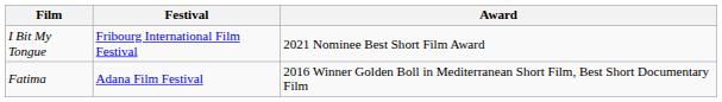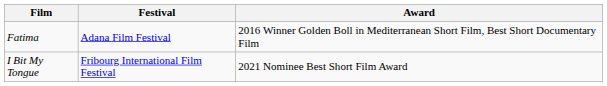 <table class="wikitable">
 <tr>
 <th>Film</th>
 <th>Festival</th>
 <th>Award</th>
 </tr>
 <tr>
+<td><em>Fatima</em></td>
+<td><a href='#'>Adana Film Festival</a></td>
+<td>2016 Winner Golden Boll in Mediterranean Short Film, Best Short Documentary Film</td>
+</tr>
+<tr>
 <td><em>I Bit My Tongue</em></td>
 <td><a href='#'>Fribourg International Film Festival</a></td>
 <td>2021 Nominee Best Short Film Award</td>
 </tr>
-<tr>
-<td><em>Fatima</em></td>
-<td><a href='#'>Adana Film Festival</a></td>
-<td>2016 Winner Golden Boll in Mediterranean Short Film, Best Short Documentary Film</td>
-</tr>
 </table>
